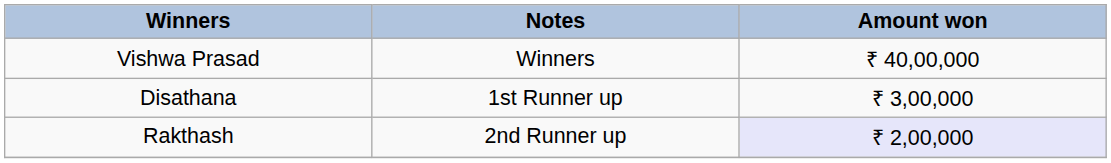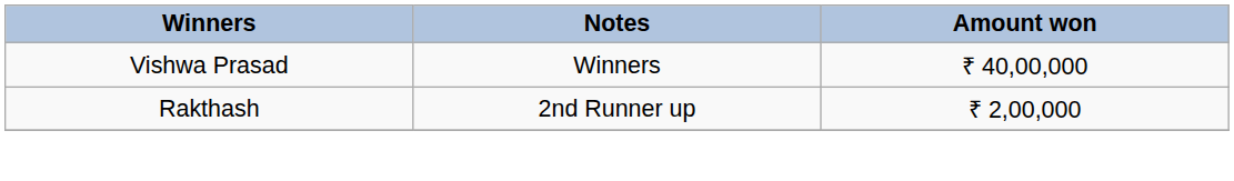 <table class="wikitable" style="text-align:center;">
 <tr>
 <th style="width:200pt; background:LightSteelBlue;">Winners</th>
 <th style="width:200pt; background:LightSteelBlue;">Notes</th>
 <th style="width:200pt; background:LightSteelBlue;">Amount won</th>
 </tr>
 <tr>
 <td>Vishwa Prasad</td>
 <td>Winners</td>
 <td>₹ 40,00,000</td>
 </tr>
 <tr>
-<td>Disathana</td>
-<td>1st Runner up</td>
-<td>₹ 3,00,000</td>
-</tr>
-<tr>
 <td>Rakthash</td>
 <td>2nd Runner up</td>
-<td style="background: lavender;">₹ 2,00,000</td>
+<td>₹ 2,00,000</td>
 </tr>
 <tr>
 </tr>
 </table>
